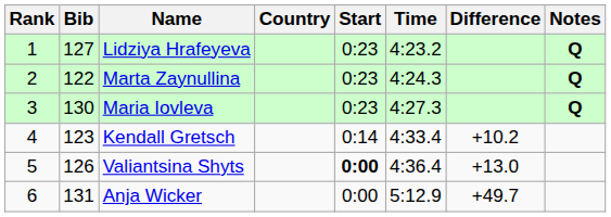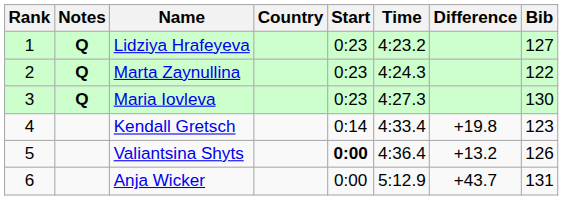 <table class="wikitable sortable" style="text-align:center">
 <tr>
 <th>Rank</th>
-<th>Bib</th>
+<th>Notes</th>
 <th>Name</th>
 <th>Country</th>
 <th>Start</th>
 <th>Time</th>
 <th>Difference</th>
-<th>Notes</th>
+<th>Bib</th>
 </tr>
 <tr bgcolor=ccffcc>
 <td>1</td>
-<td>127</td>
+<td><strong>Q</strong></td>
 <td align=left><a href='#'>Lidziya Hrafeyeva</a></td>
 <td align=left></td>
 <td>0:23</td>
 <td>4:23.2</td>
 <td></td>
-<td><strong>Q</strong></td>
+<td>127</td>
 </tr>
 <tr bgcolor=ccffcc>
 <td>2</td>
-<td>122</td>
+<td><strong>Q</strong></td>
 <td align=left><a href='#'>Marta Zaynullina</a></td>
 <td align=left></td>
 <td>0:23</td>
 <td>4:24.3</td>
 <td></td>
-<td><strong>Q</strong></td>
+<td>122</td>
 </tr>
 <tr bgcolor=ccffcc>
 <td>3</td>
-<td>130</td>
+<td><strong>Q</strong></td>
 <td align=left><a href='#'>Maria Iovleva</a></td>
 <td align=left></td>
 <td>0:23</td>
 <td>4:27.3</td>
 <td></td>
-<td><strong>Q</strong></td>
+<td>130</td>
 </tr>
 <tr>
 <td>4</td>
-<td>123</td>
+<td></td>
 <td align=left><a href='#'>Kendall Gretsch</a></td>
 <td align=left></td>
 <td>0:14</td>
 <td>4:33.4</td>
-<td>+10.2</td>
-<td></td>
+<td>+19.8</td>
+<td>123</td>
 </tr>
 <tr>
 <td>5</td>
-<td>126</td>
+<td></td>
 <td align=left><a href='#'>Valiantsina Shyts</a></td>
 <td align=left></td>
 <td><strong>0:00</strong></td>
 <td>4:36.4</td>
-<td>+13.0</td>
-<td></td>
+<td>+13.2</td>
+<td>126</td>
 </tr>
 <tr>
 <td>6</td>
-<td>131</td>
+<td></td>
 <td align=left><a href='#'>Anja Wicker</a></td>
 <td align=left></td>
 <td>0:00</td>
 <td>5:12.9</td>
-<td>+49.7</td>
-<td></td>
+<td>+43.7</td>
+<td>131</td>
 </tr>
 </table>
